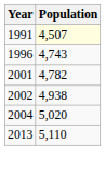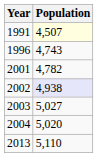 <table class="wikitable">
 <tr>
 <th>Year</th>
 <th>Population</th>
 </tr>
 <tr>
 <td>1991</td>
 <td style="background: lightyellow;">4,507</td>
 </tr>
 <tr>
 <td>1996</td>
 <td>4,743</td>
 </tr>
 <tr>
 <td>2001</td>
 <td>4,782</td>
 </tr>
 <tr>
 <td>2002</td>
-<td>4,938</td>
+<td style="background: lavender;">4,938</td>
+</tr>
+<tr>
+<td>2003</td>
+<td>5,027</td>
 </tr>
 <tr>
 <td>2004</td>
 <td>5,020</td>
 </tr>
 <tr>
 <td>2013</td>
 <td>5,110</td>
 </tr>
 </table>
